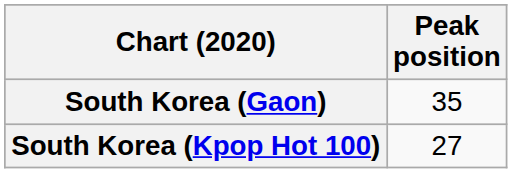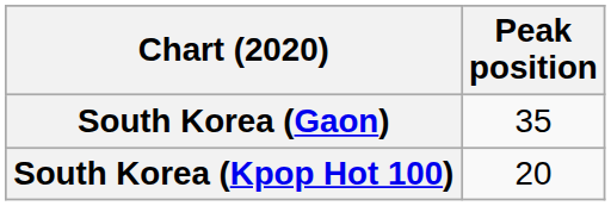 <table class="wikitable sortable plainrowheaders" style="text-align:center;">
 <tr>
 <th>Chart (2020)</th>
 <th>Peak<br>position</th>
 </tr>
 <tr>
 <th scope="row">South Korea (<a href='#'>Gaon</a>)</th>
 <td>35</td>
 </tr>
 <tr>
 <th scope="row">South Korea (<a href='#'>Kpop Hot 100</a>)</th>
-<td>27</td>
+<td>20</td>
 </tr>
 </table>
